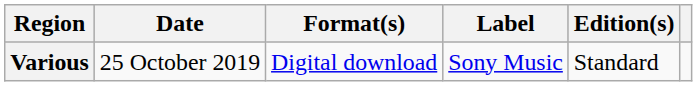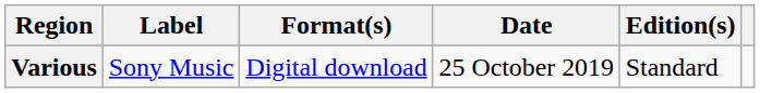 <table class="wikitable plainrowheaders">
 <tr>
 <th scope="col">Region</th>
+<th scope="col">Label</th>
+<th scope="col">Format(s)</th>
 <th scope="col">Date</th>
-<th scope="col">Format(s)</th>
-<th scope="col">Label</th>
 <th scope="col">Edition(s)</th>
 <th scope="col"></th>
 </tr>
 <tr>
 <th scope="row">Various</th>
+<td><a href='#'>Sony Music</a></td>
+<td><a href='#'>Digital download</a></td>
 <td>25 October 2019</td>
-<td><a href='#'>Digital download</a></td>
-<td><a href='#'>Sony Music</a></td>
 <td>Standard</td>
 <td style="text-align:center;"></td>
 </tr>
 </table>
